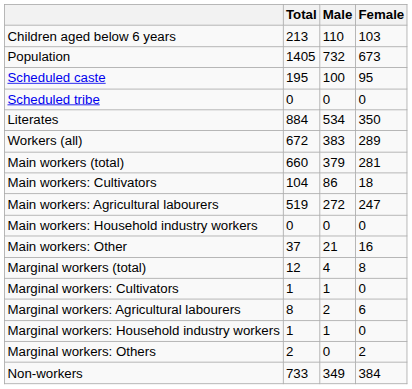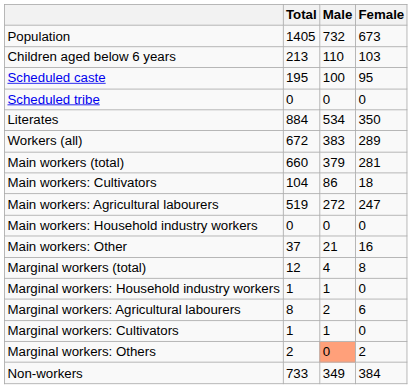 <table class="wikitable sortable">
 <tr>
 <th></th>
 <th>Total</th>
 <th>Male</th>
 <th>Female</th>
 </tr>
 <tr>
+<td>Population</td>
+<td>1405</td>
+<td>732</td>
+<td>673</td>
+</tr>
+<tr>
 <td>Children aged below 6 years</td>
 <td>213</td>
 <td>110</td>
 <td>103</td>
-</tr>
-<tr>
-<td>Population</td>
-<td>1405</td>
-<td>732</td>
-<td>673</td>
 </tr>
 <tr>
 <td><a href='#'>Scheduled caste</a></td>
 <td>195</td>
 <td>100</td>
 <td>95</td>
 </tr>
 <tr>
 <td><a href='#'>Scheduled tribe</a></td>
 <td>0</td>
 <td>0</td>
 <td>0</td>
 </tr>
 <tr>
 <td>Literates</td>
 <td>884</td>
 <td>534</td>
 <td>350</td>
 </tr>
 <tr>
 <td>Workers (all)</td>
 <td>672</td>
 <td>383</td>
 <td>289</td>
 </tr>
 <tr>
 <td>Main workers (total)</td>
 <td>660</td>
 <td>379</td>
 <td>281</td>
 </tr>
 <tr>
 <td>Main workers: Cultivators</td>
 <td>104</td>
 <td>86</td>
 <td>18</td>
 </tr>
 <tr>
 <td>Main workers: Agricultural labourers</td>
 <td>519</td>
 <td>272</td>
 <td>247</td>
 </tr>
 <tr>
 <td>Main workers: Household industry workers</td>
 <td>0</td>
 <td>0</td>
 <td>0</td>
 </tr>
 <tr>
 <td>Main workers: Other</td>
 <td>37</td>
 <td>21</td>
 <td>16</td>
 </tr>
 <tr>
 <td>Marginal workers (total)</td>
 <td>12</td>
 <td>4</td>
 <td>8</td>
 </tr>
 <tr>
-<td>Marginal workers: Cultivators</td>
+<td>Marginal workers: Household industry workers</td>
 <td>1</td>
 <td>1</td>
 <td>0</td>
 </tr>
 <tr>
 <td>Marginal workers: Agricultural labourers</td>
 <td>8</td>
 <td>2</td>
 <td>6</td>
 </tr>
 <tr>
-<td>Marginal workers: Household industry workers</td>
+<td>Marginal workers: Cultivators</td>
 <td>1</td>
 <td>1</td>
 <td>0</td>
 </tr>
 <tr>
 <td>Marginal workers: Others</td>
 <td>2</td>
-<td>0</td>
+<td style="background: lightsalmon;">0</td>
 <td>2</td>
 </tr>
 <tr>
 <td>Non-workers</td>
 <td>733</td>
 <td>349</td>
 <td>384</td>
 </tr>
 </table>
